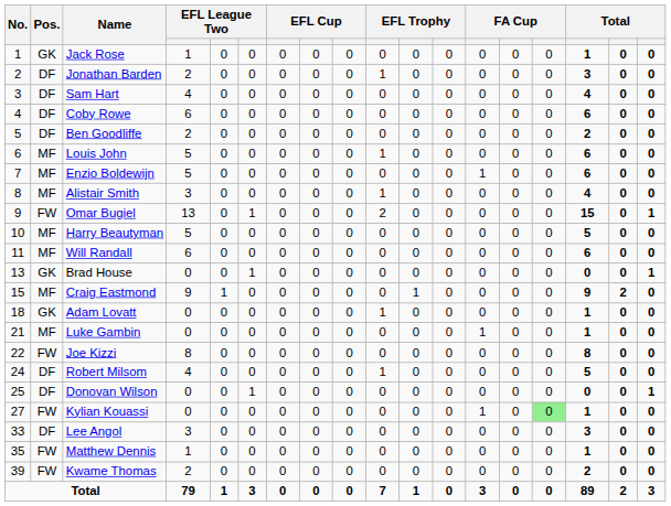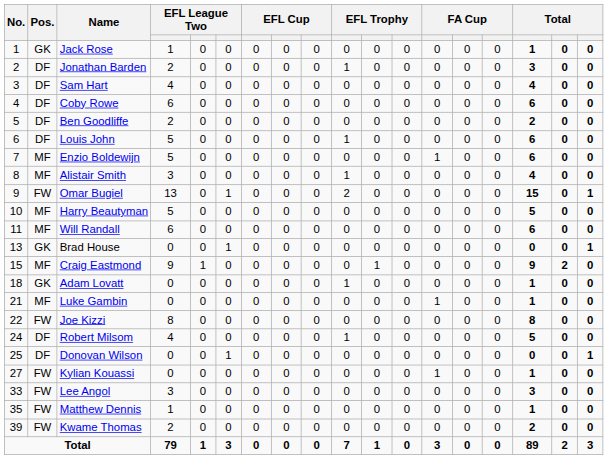 <table class="wikitable sortable" style="text-align: center">
 <tr>
 <th rowspan="2">No.</th>
 <th rowspan="2">Pos.</th>
 <th rowspan="2">Name</th>
 <th colspan="3" width=120>EFL League Two</th>
 <th colspan="3" width=120>EFL Cup</th>
 <th colspan="3" width=120>EFL Trophy</th>
 <th colspan="3" width=120>FA Cup</th>
 <th colspan="3" width=120>Total</th>
 </tr>
 <tr>
 <th></th>
 <th></th>
 <th></th>
 <th></th>
 <th></th>
 <th></th>
 <th></th>
 <th></th>
 <th></th>
 <th></th>
 <th></th>
 <th></th>
 <th></th>
 <th></th>
 <th></th>
 </tr>
 <tr>
 <td>1</td>
 <td>GK</td>
 <td align="left"> <a href='#'>Jack Rose</a></td>
 <td>1</td>
 <td>0</td>
 <td>0</td>
 <td>0</td>
 <td>0</td>
 <td>0</td>
 <td>0</td>
 <td>0</td>
 <td>0</td>
 <td>0</td>
 <td>0</td>
 <td>0</td>
 <td><strong>1</strong></td>
 <td><strong>0</strong></td>
 <td><strong>0</strong></td>
 </tr>
 <tr>
 <td>2</td>
 <td>DF</td>
 <td align="left"> <a href='#'>Jonathan Barden</a></td>
 <td>2</td>
 <td>0</td>
 <td>0</td>
 <td>0</td>
 <td>0</td>
 <td>0</td>
 <td>1</td>
 <td>0</td>
 <td>0</td>
 <td>0</td>
 <td>0</td>
 <td>0</td>
 <td><strong>3</strong></td>
 <td><strong>0</strong></td>
 <td><strong>0</strong></td>
 </tr>
 <tr>
 <td>3</td>
 <td>DF</td>
 <td align="left"> <a href='#'>Sam Hart</a></td>
 <td>4</td>
 <td>0</td>
 <td>0</td>
 <td>0</td>
 <td>0</td>
 <td>0</td>
 <td>0</td>
 <td>0</td>
 <td>0</td>
 <td>0</td>
 <td>0</td>
 <td>0</td>
 <td><strong>4</strong></td>
 <td><strong>0</strong></td>
 <td><strong>0</strong></td>
 </tr>
 <tr>
 <td>4</td>
 <td>DF</td>
 <td align="left"> <a href='#'>Coby Rowe</a></td>
 <td>6</td>
 <td>0</td>
 <td>0</td>
 <td>0</td>
 <td>0</td>
 <td>0</td>
 <td>0</td>
 <td>0</td>
 <td>0</td>
 <td>0</td>
 <td>0</td>
 <td>0</td>
 <td><strong>6</strong></td>
 <td><strong>0</strong></td>
 <td><strong>0</strong></td>
 </tr>
 <tr>
 <td>5</td>
 <td>DF</td>
 <td align="left"> <a href='#'>Ben Goodliffe</a></td>
 <td>2</td>
 <td>0</td>
 <td>0</td>
 <td>0</td>
 <td>0</td>
 <td>0</td>
 <td>0</td>
 <td>0</td>
 <td>0</td>
 <td>0</td>
 <td>0</td>
 <td>0</td>
 <td><strong>2</strong></td>
 <td><strong>0</strong></td>
 <td><strong>0</strong></td>
 </tr>
 <tr>
 <td>6</td>
-<td>MF</td>
+<td>DF</td>
 <td align="left"> <a href='#'>Louis John</a></td>
 <td>5</td>
 <td>0</td>
 <td>0</td>
 <td>0</td>
 <td>0</td>
 <td>0</td>
 <td>1</td>
 <td>0</td>
 <td>0</td>
 <td>0</td>
 <td>0</td>
 <td>0</td>
 <td><strong>6</strong></td>
 <td><strong>0</strong></td>
 <td><strong>0</strong></td>
 </tr>
 <tr>
 <td>7</td>
 <td>MF</td>
 <td align="left"> <a href='#'>Enzio Boldewijn</a></td>
 <td>5</td>
 <td>0</td>
 <td>0</td>
 <td>0</td>
 <td>0</td>
 <td>0</td>
 <td>0</td>
 <td>0</td>
 <td>0</td>
 <td>1</td>
 <td>0</td>
 <td>0</td>
 <td><strong>6</strong></td>
 <td><strong>0</strong></td>
 <td><strong>0</strong></td>
 </tr>
 <tr>
 <td>8</td>
 <td>MF</td>
 <td align="left"> <a href='#'>Alistair Smith</a></td>
 <td>3</td>
 <td>0</td>
 <td>0</td>
 <td>0</td>
 <td>0</td>
 <td>0</td>
 <td>1</td>
 <td>0</td>
 <td>0</td>
 <td>0</td>
 <td>0</td>
 <td>0</td>
 <td><strong>4</strong></td>
 <td><strong>0</strong></td>
 <td><strong>0</strong></td>
 </tr>
 <tr>
 <td>9</td>
 <td>FW</td>
 <td align="left"> <a href='#'>Omar Bugiel</a></td>
 <td>13</td>
 <td>0</td>
 <td>1</td>
 <td>0</td>
 <td>0</td>
 <td>0</td>
 <td>2</td>
 <td>0</td>
 <td>0</td>
 <td>0</td>
 <td>0</td>
 <td>0</td>
 <td><strong>15</strong></td>
 <td><strong>0</strong></td>
 <td><strong>1</strong></td>
 </tr>
 <tr>
 <td>10</td>
 <td>MF</td>
 <td align="left"> <a href='#'>Harry Beautyman</a></td>
 <td>5</td>
 <td>0</td>
 <td>0</td>
 <td>0</td>
 <td>0</td>
 <td>0</td>
 <td>0</td>
 <td>0</td>
 <td>0</td>
 <td>0</td>
 <td>0</td>
 <td>0</td>
 <td><strong>5</strong></td>
 <td><strong>0</strong></td>
 <td><strong>0</strong></td>
 </tr>
 <tr>
 <td>11</td>
 <td>MF</td>
 <td align="left"> <a href='#'>Will Randall</a></td>
 <td>6</td>
 <td>0</td>
 <td>0</td>
 <td>0</td>
 <td>0</td>
 <td>0</td>
 <td>0</td>
 <td>0</td>
 <td>0</td>
 <td>0</td>
 <td>0</td>
 <td>0</td>
 <td><strong>6</strong></td>
 <td><strong>0</strong></td>
 <td><strong>0</strong></td>
 </tr>
 <tr>
 <td>13</td>
 <td>GK</td>
 <td align="left"> Brad House</td>
 <td>0</td>
 <td>0</td>
 <td>1</td>
 <td>0</td>
 <td>0</td>
 <td>0</td>
 <td>0</td>
 <td>0</td>
 <td>0</td>
 <td>0</td>
 <td>0</td>
 <td>0</td>
 <td><strong>0</strong></td>
 <td><strong>0</strong></td>
 <td><strong>1</strong></td>
 </tr>
 <tr>
 <td>15</td>
 <td>MF</td>
 <td align="left"> <a href='#'>Craig Eastmond</a></td>
 <td>9</td>
 <td>1</td>
 <td>0</td>
 <td>0</td>
 <td>0</td>
 <td>0</td>
 <td>0</td>
 <td>1</td>
 <td>0</td>
 <td>0</td>
 <td>0</td>
 <td>0</td>
 <td><strong>9</strong></td>
 <td><strong>2</strong></td>
 <td><strong>0</strong></td>
 </tr>
 <tr>
 <td>18</td>
 <td>GK</td>
 <td align="left"> <a href='#'>Adam Lovatt</a></td>
 <td>0</td>
 <td>0</td>
 <td>0</td>
 <td>0</td>
 <td>0</td>
 <td>0</td>
 <td>1</td>
 <td>0</td>
 <td>0</td>
 <td>0</td>
 <td>0</td>
 <td>0</td>
 <td><strong>1</strong></td>
 <td><strong>0</strong></td>
 <td><strong>0</strong></td>
 </tr>
 <tr>
 <td>21</td>
 <td>MF</td>
 <td align="left"> <a href='#'>Luke Gambin</a></td>
 <td>0</td>
 <td>0</td>
 <td>0</td>
 <td>0</td>
 <td>0</td>
 <td>0</td>
 <td>0</td>
 <td>0</td>
 <td>0</td>
 <td>1</td>
 <td>0</td>
 <td>0</td>
 <td><strong>1</strong></td>
 <td><strong>0</strong></td>
 <td><strong>0</strong></td>
 </tr>
 <tr>
 <td>22</td>
 <td>FW</td>
 <td align="left"> <a href='#'>Joe Kizzi</a></td>
 <td>8</td>
 <td>0</td>
 <td>0</td>
 <td>0</td>
 <td>0</td>
 <td>0</td>
 <td>0</td>
 <td>0</td>
 <td>0</td>
 <td>0</td>
 <td>0</td>
 <td>0</td>
 <td><strong>8</strong></td>
 <td><strong>0</strong></td>
 <td><strong>0</strong></td>
 </tr>
 <tr>
 <td>24</td>
 <td>DF</td>
 <td align="left"> <a href='#'>Robert Milsom</a></td>
 <td>4</td>
 <td>0</td>
 <td>0</td>
 <td>0</td>
 <td>0</td>
 <td>0</td>
 <td>1</td>
 <td>0</td>
 <td>0</td>
 <td>0</td>
 <td>0</td>
 <td>0</td>
 <td><strong>5</strong></td>
 <td><strong>0</strong></td>
 <td><strong>0</strong></td>
 </tr>
 <tr>
 <td>25</td>
 <td>DF</td>
 <td align="left"> <a href='#'>Donovan Wilson</a></td>
 <td>0</td>
 <td>0</td>
 <td>1</td>
 <td>0</td>
 <td>0</td>
 <td>0</td>
 <td>0</td>
 <td>0</td>
 <td>0</td>
 <td>0</td>
 <td>0</td>
 <td>0</td>
 <td><strong>0</strong></td>
 <td><strong>0</strong></td>
 <td><strong>1</strong></td>
 </tr>
 <tr>
 <td>27</td>
 <td>FW</td>
 <td align="left"> <a href='#'>Kylian Kouassi</a></td>
 <td>0</td>
 <td>0</td>
 <td>0</td>
 <td>0</td>
 <td>0</td>
 <td>0</td>
 <td>0</td>
 <td>0</td>
 <td>0</td>
 <td>1</td>
 <td>0</td>
-<td style="background: lightgreen;">0</td>
+<td>0</td>
 <td><strong>1</strong></td>
 <td><strong>0</strong></td>
 <td><strong>0</strong></td>
 </tr>
 <tr>
 <td>33</td>
-<td>DF</td>
+<td>FW</td>
 <td align="left"> <a href='#'>Lee Angol</a></td>
 <td>3</td>
 <td>0</td>
 <td>0</td>
 <td>0</td>
 <td>0</td>
 <td>0</td>
 <td>0</td>
 <td>0</td>
 <td>0</td>
 <td>0</td>
 <td>0</td>
 <td>0</td>
 <td><strong>3</strong></td>
 <td><strong>0</strong></td>
 <td><strong>0</strong></td>
 </tr>
 <tr>
 <td>35</td>
 <td>FW</td>
 <td align="left"> <a href='#'>Matthew Dennis</a></td>
 <td>1</td>
 <td>0</td>
 <td>0</td>
 <td>0</td>
 <td>0</td>
 <td>0</td>
 <td>0</td>
 <td>0</td>
 <td>0</td>
 <td>0</td>
 <td>0</td>
 <td>0</td>
 <td><strong>1</strong></td>
 <td><strong>0</strong></td>
 <td><strong>0</strong></td>
 </tr>
 <tr>
 <td>39</td>
 <td>FW</td>
 <td align="left"> <a href='#'>Kwame Thomas</a></td>
 <td>2</td>
 <td>0</td>
 <td>0</td>
 <td>0</td>
 <td>0</td>
 <td>0</td>
 <td>0</td>
 <td>0</td>
 <td>0</td>
 <td>0</td>
 <td>0</td>
 <td>0</td>
 <td><strong>2</strong></td>
 <td><strong>0</strong></td>
 <td><strong>0</strong></td>
 </tr>
 <tr class=sortbottom>
 <td colspan=3><strong>Total</strong></td>
 <td><strong>79</strong></td>
 <td><strong>1</strong></td>
 <td><strong>3</strong></td>
 <td><strong>0</strong></td>
 <td><strong>0</strong></td>
 <td><strong>0</strong></td>
 <td><strong>7</strong></td>
 <td><strong>1</strong></td>
 <td><strong>0</strong></td>
 <td><strong>3</strong></td>
 <td><strong>0</strong></td>
 <td><strong>0</strong></td>
 <td><strong>89</strong></td>
 <td><strong>2</strong></td>
 <td><strong>3</strong></td>
 </tr>
 </table>
